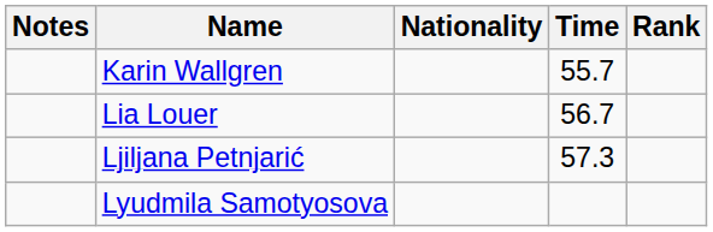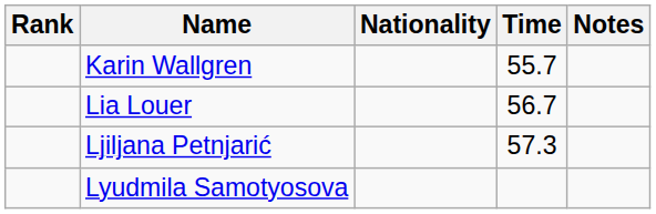 <table class="wikitable sortable" style="text-align:center">
 <tr>
-<th>Notes</th>
+<th>Rank</th>
 <th>Name</th>
 <th>Nationality</th>
 <th>Time</th>
-<th>Rank</th>
+<th>Notes</th>
 </tr>
 <tr>
 <td></td>
 <td align="left"><a href='#'>Karin Wallgren</a></td>
 <td align=left></td>
 <td>55.7</td>
 <td></td>
 </tr>
 <tr>
 <td></td>
 <td align="left"><a href='#'>Lia Louer</a></td>
 <td align=left></td>
 <td>56.7</td>
 <td></td>
 </tr>
 <tr>
 <td></td>
 <td align="left"><a href='#'>Ljiljana Petnjarić</a></td>
 <td align=left></td>
 <td>57.3</td>
 <td></td>
 </tr>
 <tr>
 <td></td>
 <td align="left"><a href='#'>Lyudmila Samotyosova</a></td>
 <td align=left></td>
 <td></td>
 <td></td>
 </tr>
 </table>
